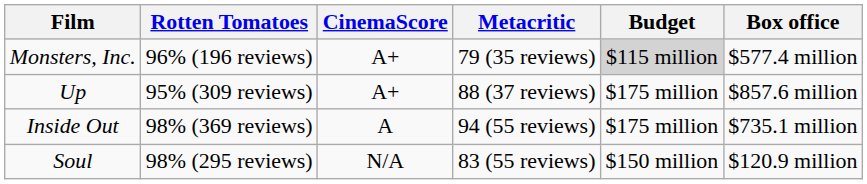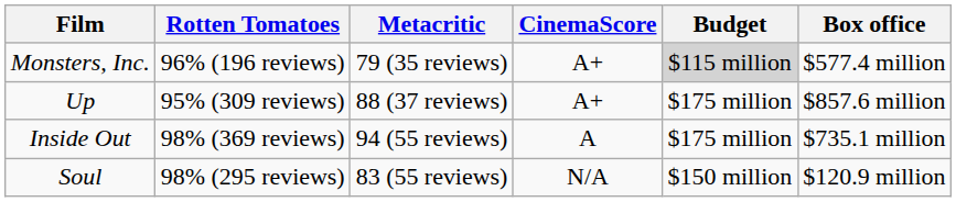 <table class="wikitable sortable" style="text-align:center">
 <tr>
 <th>Film</th>
 <th><a href='#'>Rotten Tomatoes</a></th>
+<th><a href='#'>Metacritic</a></th>
 <th><a href='#'>CinemaScore</a></th>
-<th><a href='#'>Metacritic</a></th>
 <th>Budget</th>
 <th>Box office</th>
 </tr>
 <tr>
 <td><em>Monsters, Inc.</em></td>
 <td>96% (196 reviews)</td>
+<td>79 (35 reviews)</td>
 <td>A+</td>
-<td>79 (35 reviews)</td>
 <td style="background: lightgrey;">$115 million</td>
 <td>$577.4 million</td>
 </tr>
 <tr>
 <td><em>Up</em></td>
 <td>95% (309 reviews)</td>
+<td>88 (37 reviews)</td>
 <td>A+</td>
-<td>88 (37 reviews)</td>
 <td>$175 million</td>
 <td>$857.6 million</td>
 </tr>
 <tr>
 <td><em>Inside Out</em></td>
 <td>98% (369 reviews)</td>
+<td>94 (55 reviews)</td>
 <td>A</td>
-<td>94 (55 reviews)</td>
 <td>$175 million</td>
 <td>$735.1 million</td>
 </tr>
 <tr>
 <td><em>Soul</em></td>
 <td>98% (295 reviews)</td>
+<td>83 (55 reviews)</td>
 <td>N/A</td>
-<td>83 (55 reviews)</td>
 <td>$150 million</td>
 <td>$120.9 million</td>
 </tr>
 </table>
